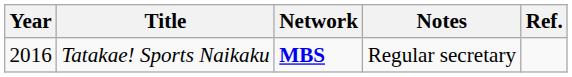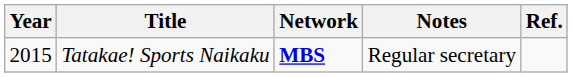 <table class="wikitable">
 <tr>
 <th>Year</th>
 <th>Title</th>
 <th>Network</th>
 <th>Notes</th>
 <th>Ref.</th>
 </tr>
 <tr>
-<td>2016</td>
+<td>2015</td>
 <td><em>Tatakae! Sports Naikaku</em></td>
 <td><strong><a href='#'>MBS</a></strong></td>
 <td>Regular secretary</td>
 <td></td>
 </tr>
 </table>
